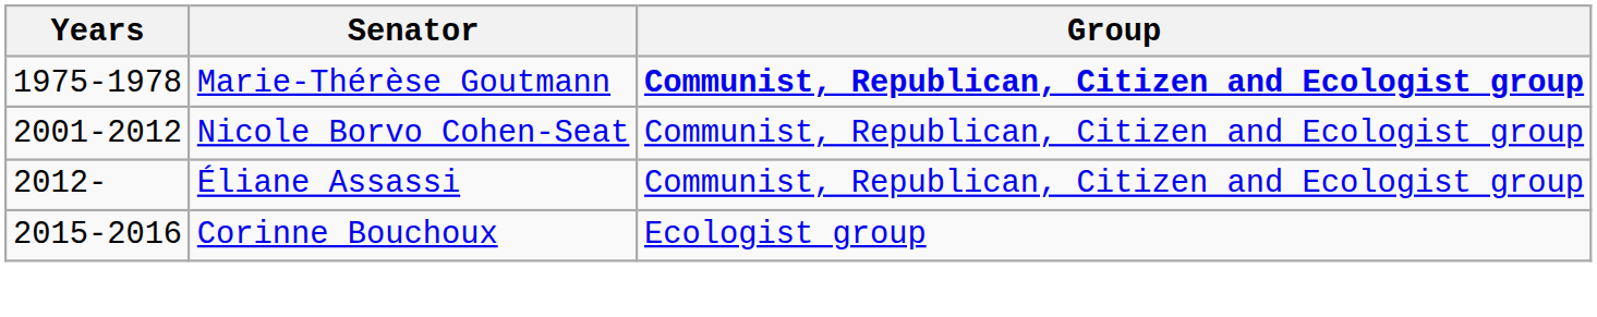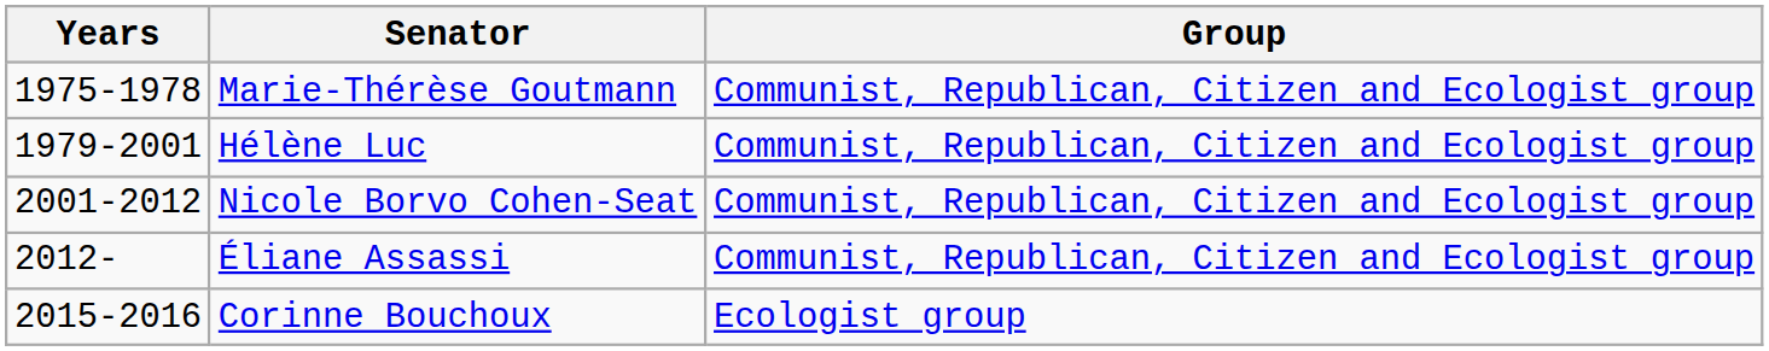 <table class="wikitable">
 <tr>
 <th>Years</th>
 <th>Senator</th>
 <th>Group</th>
 </tr>
 <tr>
 <td>1975-1978</td>
 <td><a href='#'>Marie-Thérèse Goutmann</a></td>
-<td><strong><a href='#'>Communist, Republican, Citizen and Ecologist group</a></strong></td>
+<td><a href='#'>Communist, Republican, Citizen and Ecologist group</a></td>
+</tr>
+<tr>
+<td>1979-2001</td>
+<td><a href='#'>Hélène Luc</a></td>
+<td><a href='#'>Communist, Republican, Citizen and Ecologist group</a></td>
 </tr>
 <tr>
 <td>2001-2012</td>
 <td><a href='#'>Nicole Borvo Cohen-Seat</a></td>
 <td><a href='#'>Communist, Republican, Citizen and Ecologist group</a></td>
 </tr>
 <tr>
 <td>2012-</td>
 <td><a href='#'>Éliane Assassi</a></td>
 <td><a href='#'>Communist, Republican, Citizen and Ecologist group</a></td>
 </tr>
 <tr>
 <td>2015-2016</td>
 <td><a href='#'>Corinne Bouchoux</a></td>
 <td><a href='#'>Ecologist group</a></td>
 </tr>
 </table>
